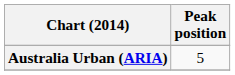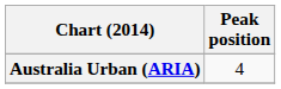 <table class="wikitable sortable plainrowheaders" style="text-align:center">
 <tr>
 <th scope="col">Chart (2014)</th>
 <th scope="col">Peak<br>position</th>
 </tr>
 <tr>
 </tr>
 <tr>
 <th scope="row">Australia Urban (<a href='#'>ARIA</a>)</th>
-<td style="text-align:center;">5</td>
+<td style="text-align:center;">4</td>
 </tr>
 <tr>
 </tr>
 <tr>
 </tr>
 <tr>
 </tr>
 <tr>
 </tr>
 <tr>
 </tr>
 <tr>
 </tr>
 <tr>
 </tr>
 <tr>
 </tr>
 <tr>
 </tr>
 <tr>
 </tr>
 <tr>
 </tr>
 <tr>
 </tr>
 <tr>
 </tr>
 <tr>
 </tr>
 <tr>
 </tr>
 <tr>
 </tr>
 <tr>
 </tr>
 <tr>
 </tr>
 <tr>
 </tr>
 <tr>
 </tr>
 </table>
